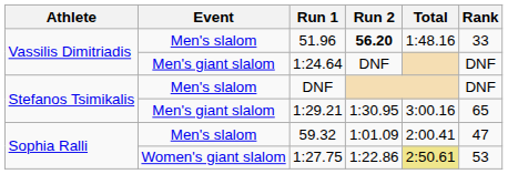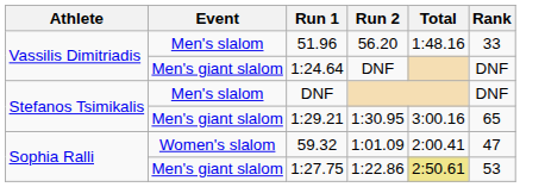 <table class="wikitable" style="font-size:90%">
 <tr>
 <th>Athlete</th>
 <th>Event</th>
 <th>Run 1</th>
 <th>Run 2</th>
 <th>Total</th>
 <th>Rank</th>
 </tr>
 <tr>
 <td rowspan=2><a href='#'>Vassilis Dimitriadis</a></td>
 <td align="center"><a href='#'>Men's slalom</a></td>
 <td align="center">51.96</td>
-<td align="center"><strong>56.20</strong></td>
+<td align="center">56.20</td>
 <td align="center">1:48.16</td>
 <td align="center">33</td>
 </tr>
 <tr>
 <td align="center"><a href='#'>Men's giant slalom</a></td>
 <td align="center">1:24.64</td>
 <td align="center">DNF</td>
 <td align="center" bgcolor="wheat"></td>
 <td align="center">DNF</td>
 </tr>
 <tr>
 <td rowspan=2><a href='#'>Stefanos Tsimikalis</a></td>
 <td align="center"><a href='#'>Men's slalom</a></td>
 <td align="center">DNF</td>
 <td align="center" colspan=2 bgcolor="wheat"></td>
 <td align="center">DNF</td>
 </tr>
 <tr>
 <td align="center"><a href='#'>Men's giant slalom</a></td>
 <td align="center">1:29.21</td>
 <td align="center">1:30.95</td>
 <td align="center">3:00.16</td>
 <td align="center">65</td>
 </tr>
 <tr>
 <td rowspan=2><a href='#'>Sophia Ralli</a></td>
-<td align="center"><a href='#'>Men's slalom</a></td>
+<td align="center"><a href='#'>Women's slalom</a></td>
 <td align="center">59.32</td>
 <td align="center">1:01.09</td>
 <td align="center">2:00.41</td>
 <td align="center">47</td>
 </tr>
 <tr>
-<td align="center"><a href='#'>Women's giant slalom</a></td>
+<td align="center"><a href='#'>Men's giant slalom</a></td>
 <td align="center">1:27.75</td>
 <td align="center">1:22.86</td>
 <td align="center" style="background: khaki;">2:50.61</td>
 <td align="center">53</td>
 </tr>
 </table>
